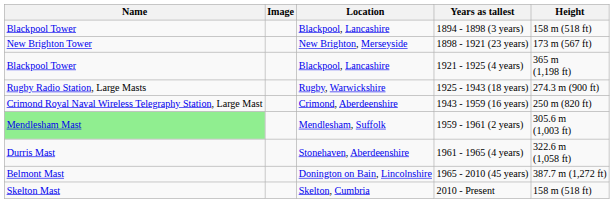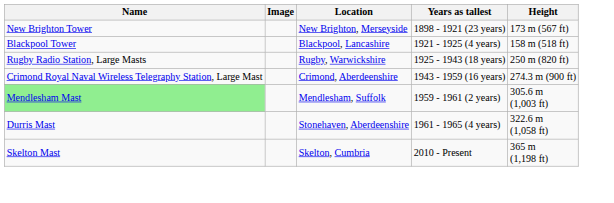 <table class="wikitable">
 <tr>
 <th>Name</th>
 <th>Image</th>
 <th>Location</th>
 <th>Years as tallest</th>
 <th>Height</th>
-</tr>
-<tr>
-<td><a href='#'>Blackpool Tower</a></td>
-<td><br></td>
-<td><a href='#'>Blackpool</a>, <a href='#'>Lancashire</a></td>
-<td>1894 - 1898 (3 years)</td>
-<td>158 m (518 ft)</td>
 </tr>
 <tr>
 <td><a href='#'>New Brighton Tower</a></td>
 <td><br></td>
 <td><a href='#'>New Brighton</a>, <a href='#'>Merseyside</a></td>
 <td>1898 - 1921 (23 years)</td>
 <td>173 m (567 ft)</td>
 </tr>
 <tr>
 <td><a href='#'>Blackpool Tower</a></td>
 <td><br></td>
 <td><a href='#'>Blackpool</a>, <a href='#'>Lancashire</a></td>
 <td>1921 - 1925 (4 years)</td>
-<td>365 m<br>(1,198 ft)</td>
+<td>158 m (518 ft)</td>
 </tr>
 <tr>
 <td><a href='#'>Rugby Radio Station</a>, Large Masts</td>
 <td><br></td>
 <td><a href='#'>Rugby</a>, <a href='#'>Warwickshire</a></td>
 <td>1925 - 1943 (18 years)</td>
-<td>274.3 m (900 ft)</td>
+<td>250 m (820 ft)</td>
 </tr>
 <tr>
 <td><a href='#'>Crimond Royal Naval Wireless Telegraphy Station</a>, Large Mast</td>
 <td><br></td>
 <td><a href='#'>Crimond</a>, <a href='#'>Aberdeenshire</a></td>
 <td>1943 - 1959 (16 years)</td>
-<td>250 m (820 ft)</td>
+<td>274.3 m (900 ft)</td>
 </tr>
 <tr>
 <td style="background: lightgreen;"><a href='#'>Mendlesham Mast</a></td>
 <td><br></td>
 <td><a href='#'>Mendlesham</a>, <a href='#'>Suffolk</a></td>
 <td>1959 - 1961 (2 years)</td>
 <td>305.6 m<br>(1,003 ft)</td>
 </tr>
 <tr>
 <td><a href='#'>Durris Mast</a></td>
 <td><br></td>
 <td><a href='#'>Stonehaven</a>, <a href='#'>Aberdeenshire</a></td>
 <td>1961 - 1965 (4 years)</td>
 <td>322.6 m<br>(1,058 ft)</td>
 </tr>
 <tr>
-<td><a href='#'>Belmont Mast</a></td>
-<td><br></td>
-<td><a href='#'>Donington on Bain</a>, <a href='#'>Lincolnshire</a></td>
-<td>1965 - 2010 (45 years)</td>
-<td>387.7 m (1,272 ft)</td>
-</tr>
-<tr>
 <td><a href='#'>Skelton Mast</a></td>
 <td><br></td>
 <td><a href='#'>Skelton</a>, <a href='#'>Cumbria</a></td>
 <td>2010 - Present</td>
-<td>158 m (518 ft)</td>
+<td>365 m<br>(1,198 ft)</td>
 </tr>
 </table>
